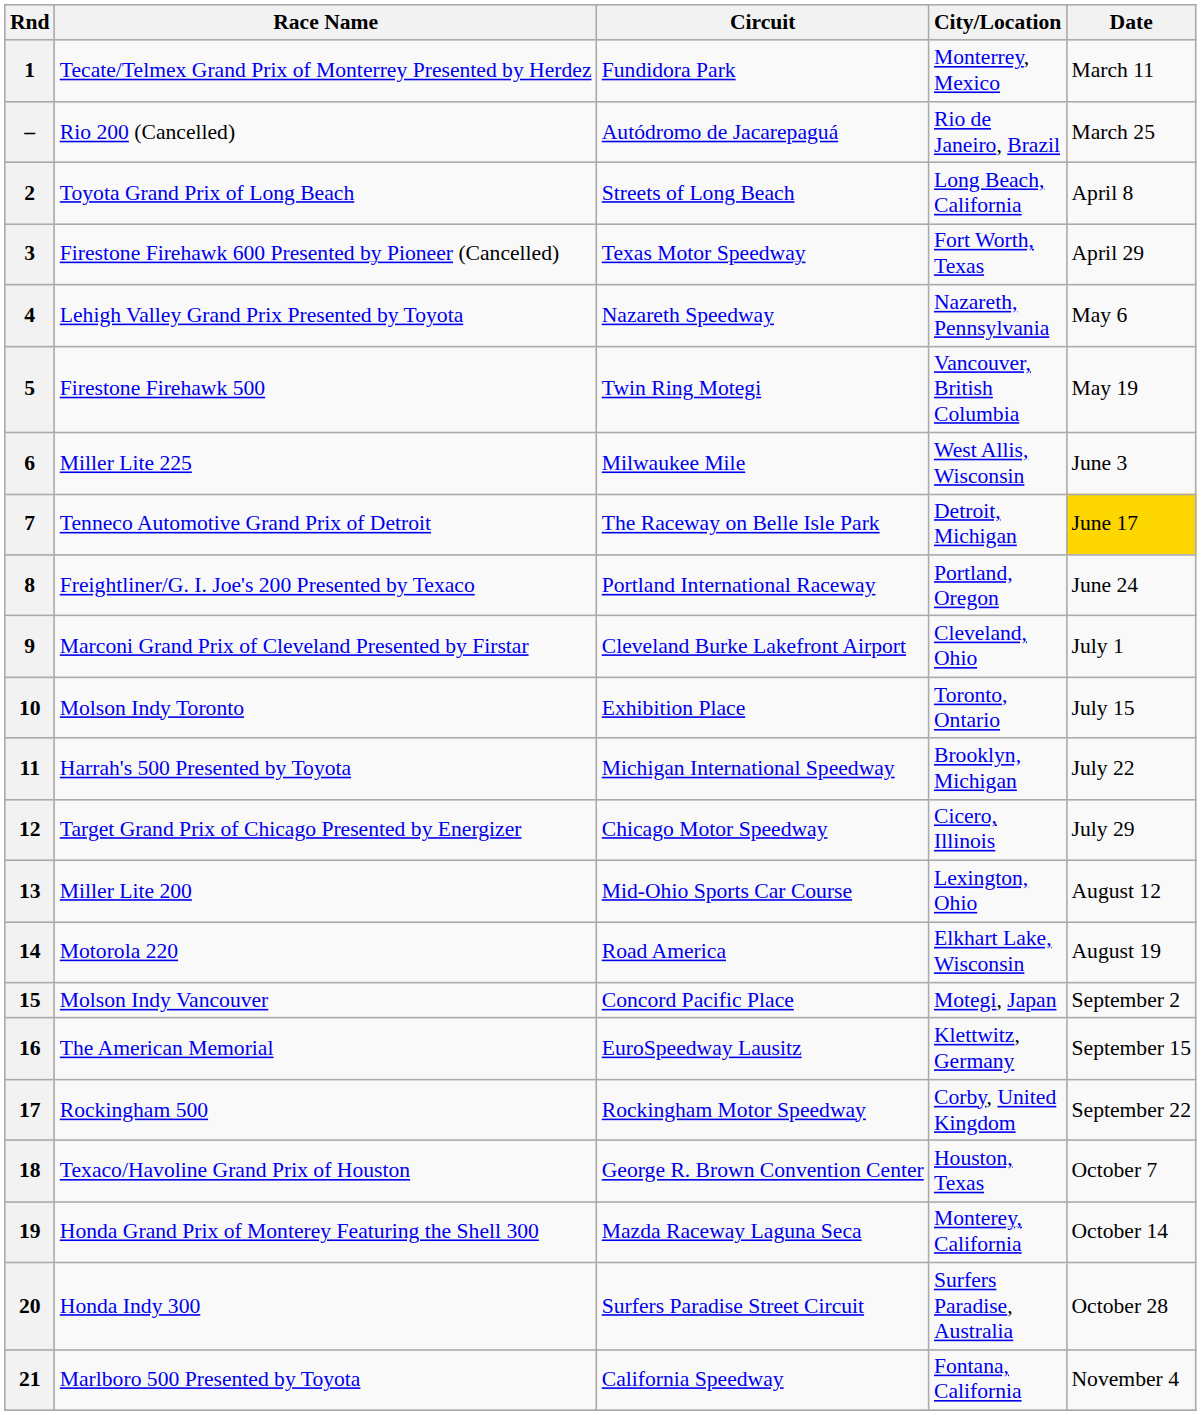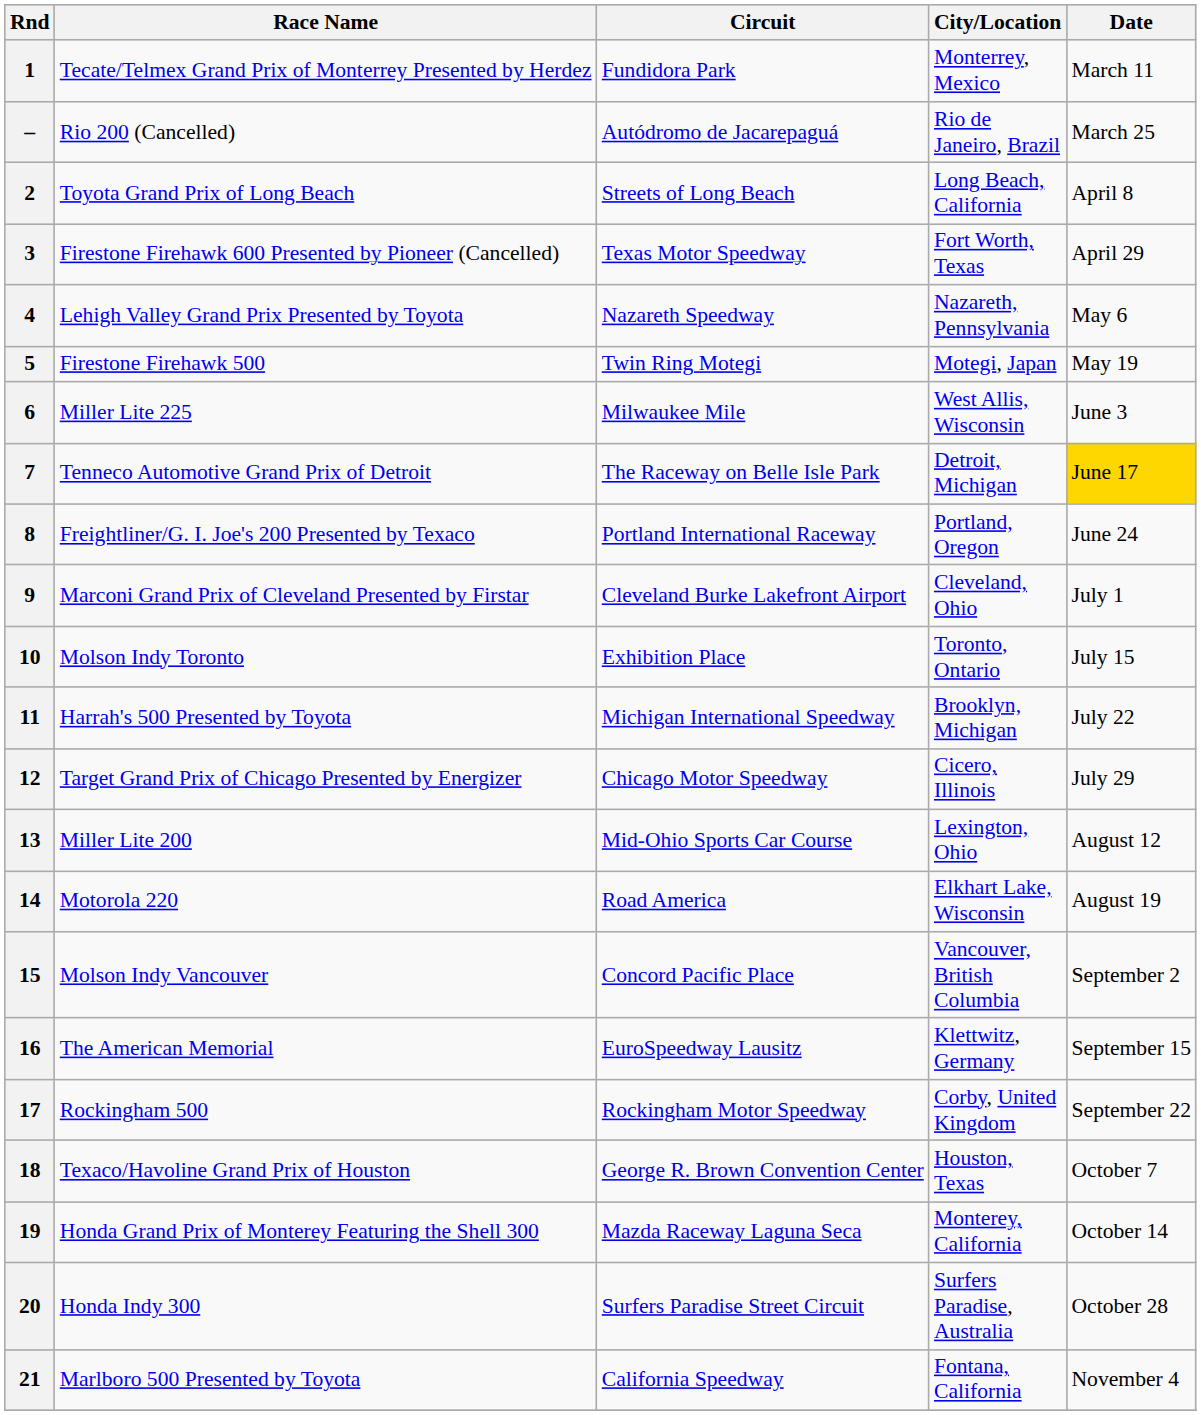 <table class="wikitable" style="font-size: 85%;">
 <tr>
 <th>Rnd</th>
 <th>Race Name</th>
 <th>Circuit</th>
 <th>City/Location</th>
 <th>Date</th>
 </tr>
 <tr>
 <th>1</th>
 <td nowrap> <a href='#'>Tecate/Telmex Grand Prix of Monterrey Presented by Herdez</a></td>
 <td> <a href='#'>Fundidora Park</a></td>
 <td><a href='#'>Monterrey</a>, <a href='#'>Mexico</a></td>
 <td>March 11</td>
 </tr>
 <tr>
 <th>–</th>
 <td> <a href='#'>Rio 200</a> (Cancelled)</td>
 <td> <a href='#'>Autódromo de Jacarepaguá</a></td>
 <td><a href='#'>Rio de Janeiro</a>, <a href='#'>Brazil</a></td>
 <td>March 25</td>
 </tr>
 <tr>
 <th>2</th>
 <td> <a href='#'>Toyota Grand Prix of Long Beach</a></td>
 <td> <a href='#'>Streets of Long Beach</a></td>
 <td><a href='#'>Long Beach, California</a></td>
 <td>April 8</td>
 </tr>
 <tr>
 <th>3</th>
 <td> <a href='#'>Firestone Firehawk 600 Presented by Pioneer</a> (Cancelled)</td>
 <td> <a href='#'>Texas Motor Speedway</a></td>
 <td><a href='#'>Fort Worth, Texas</a></td>
 <td>April 29</td>
 </tr>
 <tr>
 <th>4</th>
 <td> <a href='#'>Lehigh Valley Grand Prix Presented by Toyota</a></td>
 <td> <a href='#'>Nazareth Speedway</a></td>
 <td><a href='#'>Nazareth, Pennsylvania</a></td>
 <td>May 6</td>
 </tr>
 <tr>
 <th>5</th>
 <td> <a href='#'>Firestone Firehawk 500</a></td>
 <td> <a href='#'>Twin Ring Motegi</a></td>
-<td><a href='#'>Vancouver, British Columbia</a></td>
+<td><a href='#'>Motegi</a>, <a href='#'>Japan</a></td>
 <td>May 19</td>
 </tr>
 <tr>
 <th>6</th>
 <td> <a href='#'>Miller Lite 225</a></td>
 <td> <a href='#'>Milwaukee Mile</a></td>
 <td><a href='#'>West Allis, Wisconsin</a></td>
 <td>June 3</td>
 </tr>
 <tr>
 <th>7</th>
 <td> <a href='#'>Tenneco Automotive Grand Prix of Detroit</a></td>
 <td> <a href='#'>The Raceway on Belle Isle Park</a></td>
 <td><a href='#'>Detroit, Michigan</a></td>
 <td style="background: gold;">June 17</td>
 </tr>
 <tr>
 <th>8</th>
 <td> <a href='#'>Freightliner/G. I. Joe's 200 Presented by Texaco</a></td>
 <td> <a href='#'>Portland International Raceway</a></td>
 <td><a href='#'>Portland, Oregon</a></td>
 <td>June 24</td>
 </tr>
 <tr>
 <th>9</th>
 <td> <a href='#'>Marconi Grand Prix of Cleveland Presented by Firstar</a></td>
 <td> <a href='#'>Cleveland Burke Lakefront Airport</a></td>
 <td><a href='#'>Cleveland, Ohio</a></td>
 <td>July 1</td>
 </tr>
 <tr>
 <th>10</th>
 <td> <a href='#'>Molson Indy Toronto</a></td>
 <td> <a href='#'>Exhibition Place</a></td>
 <td><a href='#'>Toronto, Ontario</a></td>
 <td>July 15</td>
 </tr>
 <tr>
 <th>11</th>
 <td> <a href='#'>Harrah's 500 Presented by Toyota</a></td>
 <td> <a href='#'>Michigan International Speedway</a></td>
 <td><a href='#'>Brooklyn, Michigan</a></td>
 <td>July 22</td>
 </tr>
 <tr>
 <th>12</th>
 <td> <a href='#'>Target Grand Prix of Chicago Presented by Energizer</a></td>
 <td> <a href='#'>Chicago Motor Speedway</a></td>
 <td><a href='#'>Cicero, Illinois</a></td>
 <td>July 29</td>
 </tr>
 <tr>
 <th>13</th>
 <td> <a href='#'>Miller Lite 200</a></td>
 <td> <a href='#'>Mid-Ohio Sports Car Course</a></td>
 <td><a href='#'>Lexington, Ohio</a></td>
 <td>August 12</td>
 </tr>
 <tr>
 <th>14</th>
 <td> <a href='#'>Motorola 220</a></td>
 <td> <a href='#'>Road America</a></td>
 <td><a href='#'>Elkhart Lake, Wisconsin</a></td>
 <td>August 19</td>
 </tr>
 <tr>
 <th>15</th>
 <td> <a href='#'>Molson Indy Vancouver</a></td>
 <td> <a href='#'>Concord Pacific Place</a></td>
-<td><a href='#'>Motegi</a>, <a href='#'>Japan</a></td>
+<td><a href='#'>Vancouver, British Columbia</a></td>
 <td>September 2</td>
 </tr>
 <tr>
 <th>16</th>
 <td> <a href='#'>The American Memorial</a></td>
 <td> <a href='#'>EuroSpeedway Lausitz</a></td>
 <td><a href='#'>Klettwitz</a>, <a href='#'>Germany</a></td>
 <td>September 15</td>
 </tr>
 <tr>
 <th>17</th>
 <td> <a href='#'>Rockingham 500</a></td>
 <td> <a href='#'>Rockingham Motor Speedway</a></td>
 <td><a href='#'>Corby</a>, <a href='#'>United Kingdom</a></td>
 <td nowrap>September 22</td>
 </tr>
 <tr>
 <th>18</th>
 <td> <a href='#'>Texaco/Havoline Grand Prix of Houston</a></td>
 <td nowrap> <a href='#'>George R. Brown Convention Center</a></td>
 <td><a href='#'>Houston, Texas</a></td>
 <td>October 7</td>
 </tr>
 <tr>
 <th>19</th>
 <td> <a href='#'>Honda Grand Prix of Monterey Featuring the Shell 300</a></td>
 <td> <a href='#'>Mazda Raceway Laguna Seca</a></td>
 <td><a href='#'>Monterey, California</a></td>
 <td>October 14</td>
 </tr>
 <tr>
 <th>20</th>
 <td> <a href='#'>Honda Indy 300</a></td>
 <td> <a href='#'>Surfers Paradise Street Circuit</a></td>
 <td><a href='#'>Surfers Paradise</a>, <a href='#'>Australia</a></td>
 <td>October 28</td>
 </tr>
 <tr>
 <th>21</th>
 <td> <a href='#'>Marlboro 500 Presented by Toyota</a></td>
 <td> <a href='#'>California Speedway</a></td>
 <td><a href='#'>Fontana, California</a></td>
 <td>November 4</td>
 </tr>
 <tr>
 </tr>
 </table>
